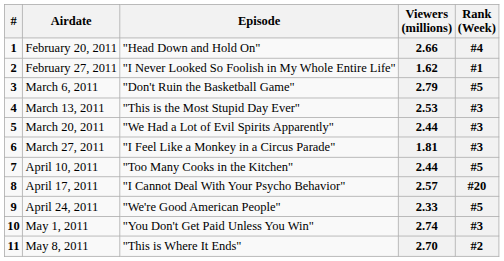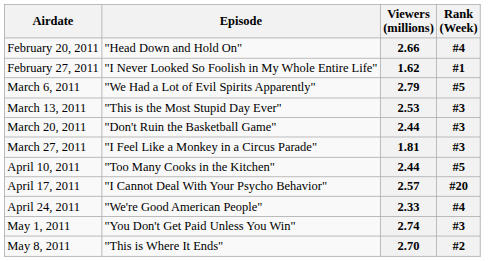 <table class="wikitable">
 <tr>
-<th>#</th>
 <th>Airdate</th>
 <th>Episode</th>
 <th>Viewers<br>(millions)</th>
 <th>Rank<br>(Week)</th>
 </tr>
 <tr>
-<td style="text-align:center"><strong>1</strong></td>
 <td>February 20, 2011</td>
 <td>"Head Down and Hold On"</td>
 <th>2.66</th>
 <th>#4</th>
 </tr>
 <tr>
-<td style="text-align:center"><strong>2</strong></td>
 <td>February 27, 2011</td>
 <td>"I Never Looked So Foolish in My Whole Entire Life"</td>
 <th>1.62</th>
 <th>#1</th>
 </tr>
 <tr>
-<td style="text-align:center"><strong>3</strong></td>
 <td>March 6, 2011</td>
-<td>"Don't Ruin the Basketball Game"</td>
+<td>"We Had a Lot of Evil Spirits Apparently"</td>
 <th>2.79</th>
 <th>#5</th>
 </tr>
 <tr>
-<td style="text-align:center"><strong>4</strong></td>
 <td>March 13, 2011</td>
 <td>"This is the Most Stupid Day Ever"</td>
 <th>2.53</th>
 <th>#3</th>
 </tr>
 <tr>
-<td style="text-align:center"><strong>5</strong></td>
 <td>March 20, 2011</td>
-<td>"We Had a Lot of Evil Spirits Apparently"</td>
+<td>"Don't Ruin the Basketball Game"</td>
 <th>2.44</th>
 <th>#3</th>
 </tr>
 <tr>
-<td style="text-align:center"><strong>6</strong></td>
 <td>March 27, 2011</td>
 <td>"I Feel Like a Monkey in a Circus Parade"</td>
 <th>1.81</th>
 <th>#3</th>
 </tr>
 <tr>
-<td style="text-align:center"><strong>7</strong></td>
 <td>April 10, 2011</td>
 <td>"Too Many Cooks in the Kitchen"</td>
 <th>2.44</th>
 <th>#5</th>
 </tr>
 <tr>
-<td style="text-align:center"><strong>8</strong></td>
 <td>April 17, 2011</td>
 <td>"I Cannot Deal With Your Psycho Behavior"</td>
 <th>2.57</th>
 <th>#20</th>
 </tr>
 <tr>
-<td style="text-align:center"><strong>9</strong></td>
 <td>April 24, 2011</td>
 <td>"We're Good American People"</td>
 <th>2.33</th>
-<th>#5</th>
+<th>#4</th>
 </tr>
 <tr>
-<td style="text-align:center"><strong>10</strong></td>
 <td>May 1, 2011</td>
 <td>"You Don't Get Paid Unless You Win"</td>
 <th>2.74</th>
 <th>#3</th>
 </tr>
 <tr>
-<td style="text-align:center"><strong>11</strong></td>
 <td>May 8, 2011</td>
 <td>"This is Where It Ends"</td>
 <th>2.70</th>
 <th>#2</th>
 </tr>
 </table>
